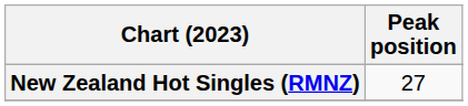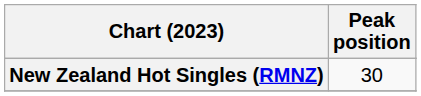 <table class="wikitable sortable plainrowheaders" style="text-align:center">
 <tr>
 <th scope="col">Chart (2023)</th>
 <th scope="col">Peak<br>position</th>
 </tr>
 <tr>
 </tr>
 <tr>
 <th scope="row">New Zealand Hot Singles (<a href='#'>RMNZ</a>)</th>
-<td>27</td>
+<td>30</td>
 </tr>
 <tr>
 </tr>
 <tr>
 </tr>
 </table>
